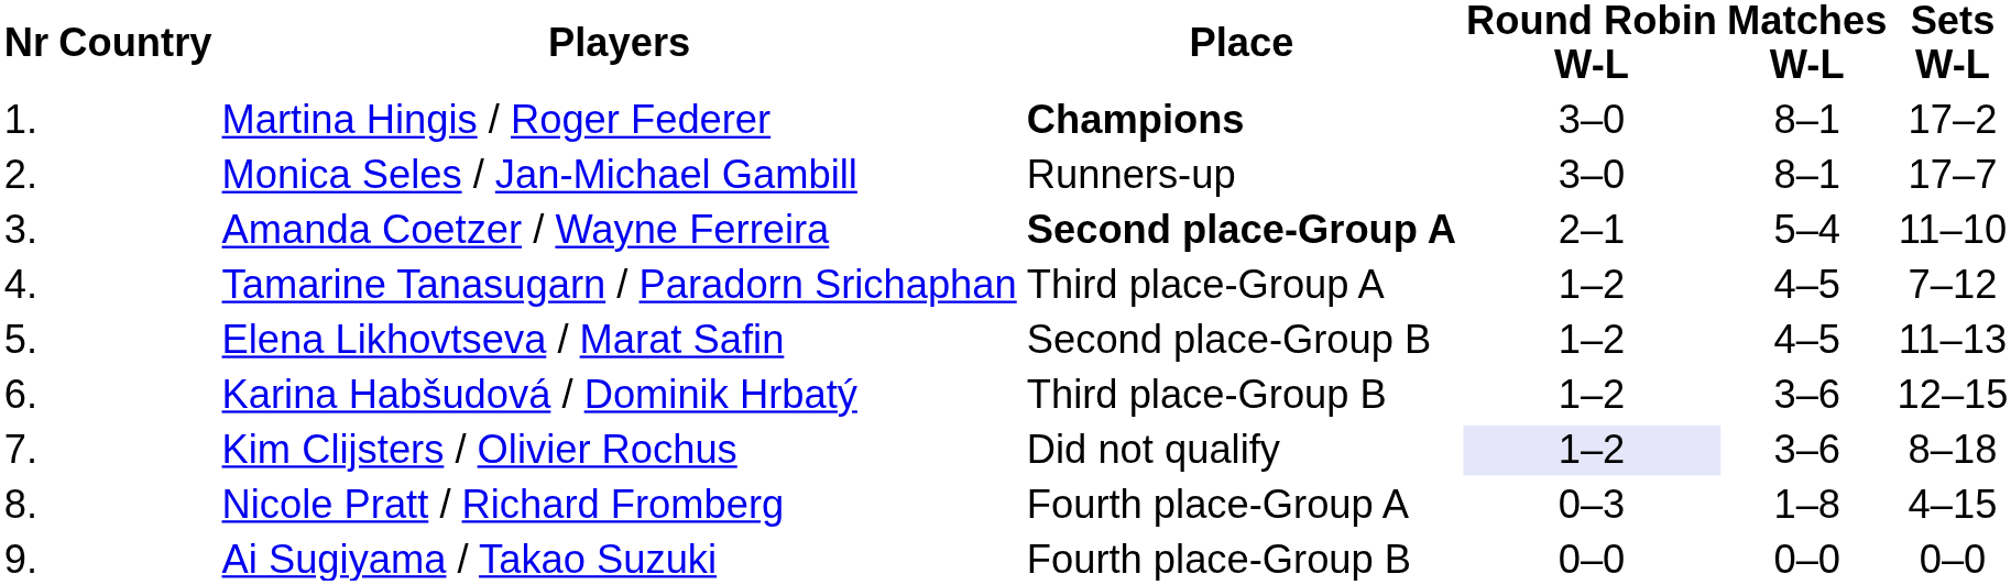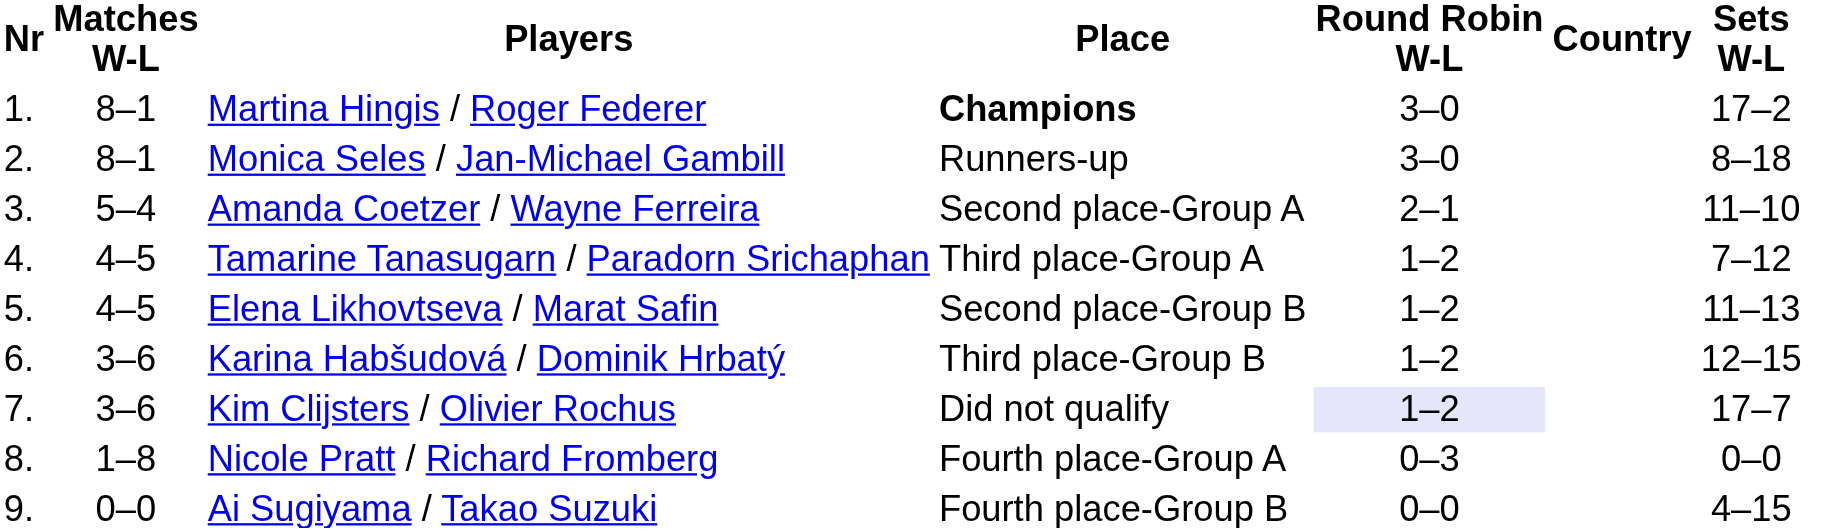 <table>
 <tr>
 <th>Nr</th>
-<th>Country</th>
+<th>Matches<br>W-L</th>
 <th>Players</th>
 <th>Place</th>
 <th>Round Robin<br>W-L</th>
-<th>Matches<br>W-L</th>
+<th>Country</th>
 <th>Sets<br>W-L</th>
 </tr>
 <tr>
 <td>1.</td>
-<td></td>
+<td style="text-align:center;">8–1</td>
 <td><a href='#'>Martina Hingis</a> / <a href='#'>Roger Federer</a></td>
 <td><strong>Champions</strong></td>
 <td style="text-align:center;">3–0</td>
-<td style="text-align:center;">8–1</td>
+<td></td>
 <td style="text-align:center;">17–2</td>
 </tr>
 <tr>
 <td>2.</td>
-<td></td>
+<td style="text-align:center;">8–1</td>
 <td><a href='#'>Monica Seles</a> / <a href='#'>Jan-Michael Gambill</a></td>
 <td>Runners-up</td>
 <td style="text-align:center;">3–0</td>
-<td style="text-align:center;">8–1</td>
-<td style="text-align:center;">17–7</td>
+<td></td>
+<td style="text-align:center;">8–18</td>
 </tr>
 <tr>
 <td>3.</td>
+<td style="text-align:center;">5–4</td>
+<td><a href='#'>Amanda Coetzer</a> / <a href='#'>Wayne Ferreira</a></td>
+<td>Second place-Group A</td>
+<td style="text-align:center;">2–1</td>
 <td></td>
-<td><a href='#'>Amanda Coetzer</a> / <a href='#'>Wayne Ferreira</a></td>
-<td><strong>Second place-Group A</strong></td>
-<td style="text-align:center;">2–1</td>
-<td style="text-align:center;">5–4</td>
 <td style="text-align:center;">11–10</td>
 </tr>
 <tr>
 <td>4.</td>
-<td></td>
+<td style="text-align:center;">4–5</td>
 <td><a href='#'>Tamarine Tanasugarn</a> / <a href='#'>Paradorn Srichaphan</a></td>
 <td>Third place-Group A</td>
 <td style="text-align:center;">1–2</td>
-<td style="text-align:center;">4–5</td>
+<td></td>
 <td style="text-align:center;">7–12</td>
 </tr>
 <tr>
 <td>5.</td>
-<td></td>
+<td style="text-align:center;">4–5</td>
 <td><a href='#'>Elena Likhovtseva</a> / <a href='#'>Marat Safin</a></td>
 <td>Second place-Group B</td>
 <td style="text-align:center;">1–2</td>
-<td style="text-align:center;">4–5</td>
+<td></td>
 <td style="text-align:center;">11–13</td>
 </tr>
 <tr>
 <td>6.</td>
-<td></td>
+<td style="text-align:center;">3–6</td>
 <td><a href='#'>Karina Habšudová</a> / <a href='#'>Dominik Hrbatý</a></td>
 <td>Third place-Group B</td>
 <td style="text-align:center;">1–2</td>
-<td style="text-align:center;">3–6</td>
+<td></td>
 <td style="text-align:center;">12–15</td>
 </tr>
 <tr>
 <td>7.</td>
-<td></td>
+<td style="text-align:center;">3–6</td>
 <td><a href='#'>Kim Clijsters</a> / <a href='#'>Olivier Rochus</a></td>
 <td>Did not qualify</td>
 <td style="background: lavender; text-align:center;">1–2</td>
-<td style="text-align:center;">3–6</td>
-<td style="text-align:center;">8–18</td>
+<td></td>
+<td style="text-align:center;">17–7</td>
 </tr>
 <tr>
 <td>8.</td>
-<td></td>
+<td style="text-align:center;">1–8</td>
 <td><a href='#'>Nicole Pratt</a> / <a href='#'>Richard Fromberg</a></td>
 <td>Fourth place-Group A</td>
 <td style="text-align:center;">0–3</td>
-<td style="text-align:center;">1–8</td>
-<td style="text-align:center;">4–15</td>
+<td></td>
+<td style="text-align:center;">0–0</td>
 </tr>
 <tr>
 <td>9.</td>
-<td></td>
+<td style="text-align:center;">0–0</td>
 <td><a href='#'>Ai Sugiyama</a> / <a href='#'>Takao Suzuki</a></td>
 <td>Fourth place-Group B</td>
 <td style="text-align:center;">0–0</td>
-<td style="text-align:center;">0–0</td>
-<td style="text-align:center;">0–0</td>
+<td></td>
+<td style="text-align:center;">4–15</td>
 </tr>
 </table>
